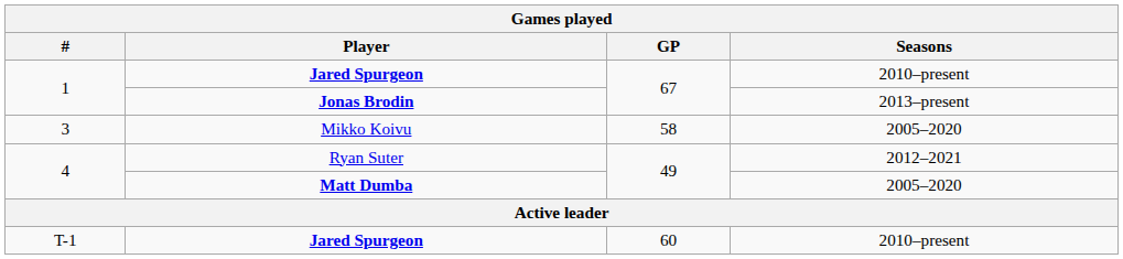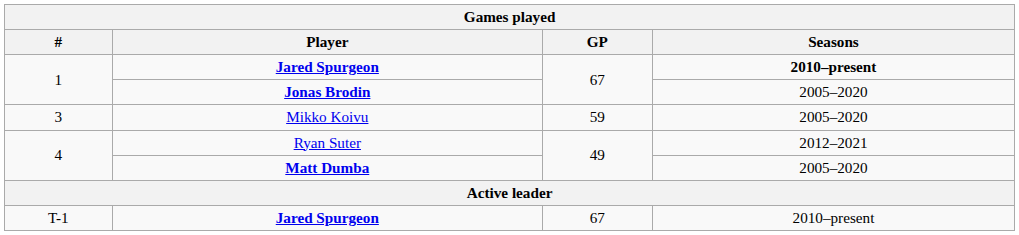 <table class="wikitable" style="text-align: center; font-size: 95%" width="80%">
 <tr>
 <th colspan="4">Games played</th>
 </tr>
 <tr>
 <th>#</th>
 <th>Player</th>
 <th>GP</th>
 <th>Seasons</th>
 </tr>
 <tr>
 <td rowspan="2">1</td>
 <td><strong><a href='#'>Jared Spurgeon</a></strong></td>
 <td rowspan="2">67</td>
-<td>2010–present</td>
+<td><strong>2010–present</strong></td>
 </tr>
 <tr>
 <td><strong><a href='#'>Jonas Brodin</a></strong></td>
-<td>2013–present</td>
+<td>2005–2020</td>
 </tr>
 <tr>
 <td>3</td>
 <td><a href='#'>Mikko Koivu</a></td>
-<td>58</td>
+<td>59</td>
 <td>2005–2020</td>
 </tr>
 <tr>
 <td rowspan="2">4</td>
 <td><a href='#'>Ryan Suter</a></td>
 <td rowspan="2">49</td>
 <td>2012–2021</td>
 </tr>
 <tr>
 <td><strong><a href='#'>Matt Dumba</a></strong></td>
 <td>2005–2020</td>
 </tr>
 <tr>
 <th colspan="4">Active leader</th>
 </tr>
 <tr>
 <td>T-1</td>
 <td><strong><a href='#'>Jared Spurgeon</a></strong></td>
-<td>60</td>
+<td>67</td>
 <td>2010–present</td>
 </tr>
 </table>
